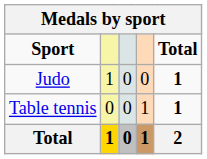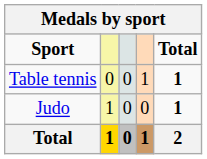 <table class="wikitable" style=font-size:85%>
 <tr style="background:#efefef;">
 <th colspan=5><strong>Medals by sport</strong></th>
 </tr>
 <tr align=center>
 <td><strong>Sport</strong></td>
 <td bgcolor=#f7f6a8></td>
 <td bgcolor=#dce5e5></td>
 <td bgcolor=#ffdab9></td>
 <td><strong>Total</strong></td>
 </tr>
 <tr align=center>
+<td><a href='#'>Table tennis</a></td>
+<td style="background:#F7F6A8;">0</td>
+<td style="background:#DCE5E5;">0</td>
+<td style="background:#FFDAB9;">1</td>
+<td><strong>1</strong></td>
+</tr>
+<tr align=center>
 <td><a href='#'>Judo</a></td>
 <td style="background:#F7F6A8;">1</td>
 <td style="background:#DCE5E5;">0</td>
 <td style="background:#FFDAB9;">0</td>
-<td><strong>1</strong></td>
-</tr>
-<tr align=center>
-<td><a href='#'>Table tennis</a></td>
-<td style="background:#F7F6A8;">0</td>
-<td style="background:#DCE5E5;">0</td>
-<td style="background:#FFDAB9;">1</td>
 <td><strong>1</strong></td>
 </tr>
 <tr align=center>
 <th><strong>Total</strong></th>
 <th style="background:gold;"><strong>1</strong></th>
 <th style="background:silver;"><strong>0</strong></th>
 <th style="background:#c96;"><strong>1</strong></th>
 <th><strong>2</strong></th>
 </tr>
 </table>
